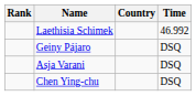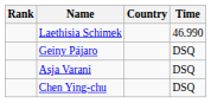 <table class="wikitable" style="font-size:95%" style="text-align:center; width:35em;">
 <tr>
 <th>Rank</th>
 <th>Name</th>
 <th>Country</th>
 <th>Time</th>
 </tr>
 <tr>
 <td></td>
 <td align=left><a href='#'>Laethisia Schimek</a></td>
 <td align=left></td>
-<td>46.992</td>
+<td>46.990</td>
 </tr>
 <tr>
 <td></td>
 <td align=left><a href='#'>Geiny Pájaro</a></td>
 <td align=left></td>
 <td colspan=2>DSQ</td>
 </tr>
 <tr>
 <td></td>
 <td align=left><a href='#'>Asja Varani</a></td>
 <td align=left></td>
 <td colspan=2>DSQ</td>
 </tr>
 <tr>
 <td></td>
 <td align=left><a href='#'>Chen Ying-chu</a></td>
 <td align=left></td>
 <td colspan=2>DSQ</td>
 </tr>
 </table>
